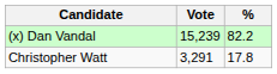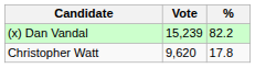 <table class="wikitable">
 <tr>
 <th bgcolor="#DDDDFF" width="200px">Candidate</th>
 <th bgcolor="#DDDDFF" width="50px">Vote</th>
 <th bgcolor="#DDDDFF" width="50px">%</th>
 </tr>
 <tr style="text-align:left; background:#cfc;">
 <td>(x) Dan Vandal</td>
 <td>15,239</td>
 <td>82.2</td>
 </tr>
 <tr>
 <td>Christopher Watt</td>
-<td>3,291</td>
+<td>9,620</td>
 <td>17.8</td>
 </tr>
 </table>
